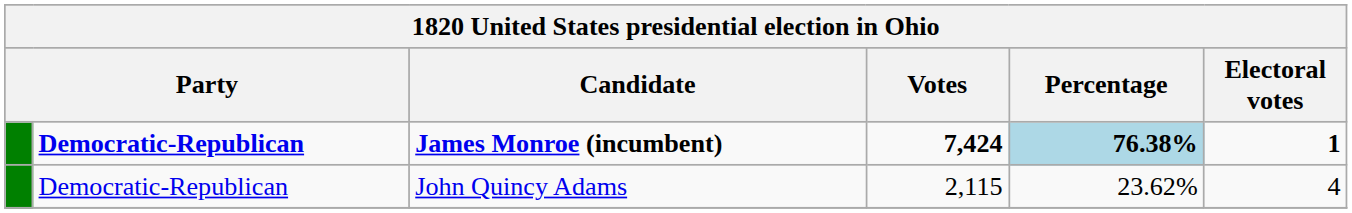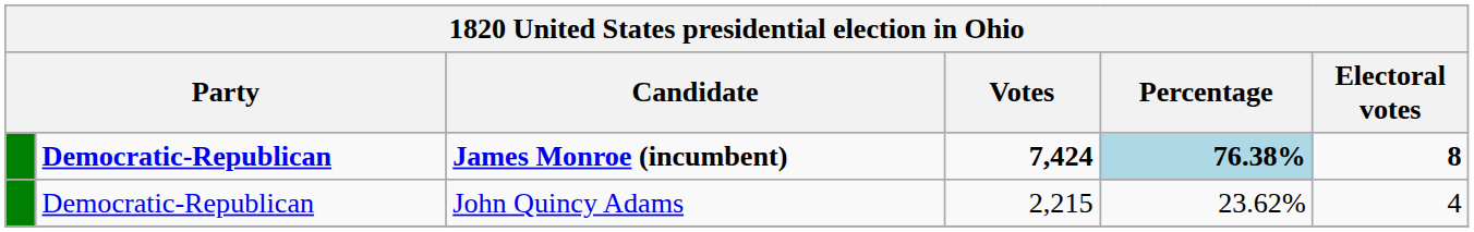 <table class="wikitable" style="font-size: 95%;">
 <tr>
 <th colspan="6">1820 United States presidential election in Ohio</th>
 </tr>
 <tr>
 <th colspan="2" style="width: 15em">Party</th>
 <th style="width: 17em">Candidate</th>
 <th style="width: 5em">Votes</th>
 <th style="width: 7em">Percentage</th>
 <th style="width: 5em">Electoral votes</th>
 </tr>
 <tr>
 <th style="background-color:#008000; width: 3px"></th>
 <td style="width: 130px"><strong><a href='#'>Democratic-Republican</a></strong></td>
 <td><strong><a href='#'>James Monroe</a> (incumbent)</strong></td>
 <td align="right"><strong>7,424</strong></td>
 <td align="right" style="background: lightblue;"><strong>76.38%</strong></td>
-<td align="right"><strong>1</strong></td>
+<td align="right"><strong>8</strong></td>
 </tr>
 <tr>
 <th style="background-color:#008000; width: 3px"></th>
 <td style="width: 130px"><a href='#'>Democratic-Republican</a></td>
 <td><a href='#'>John Quincy Adams</a></td>
-<td align="right">2,115</td>
+<td align="right">2,215</td>
 <td align="right">23.62%</td>
 <td align="right">4</td>
 </tr>
 <tr>
 </tr>
 </table>
